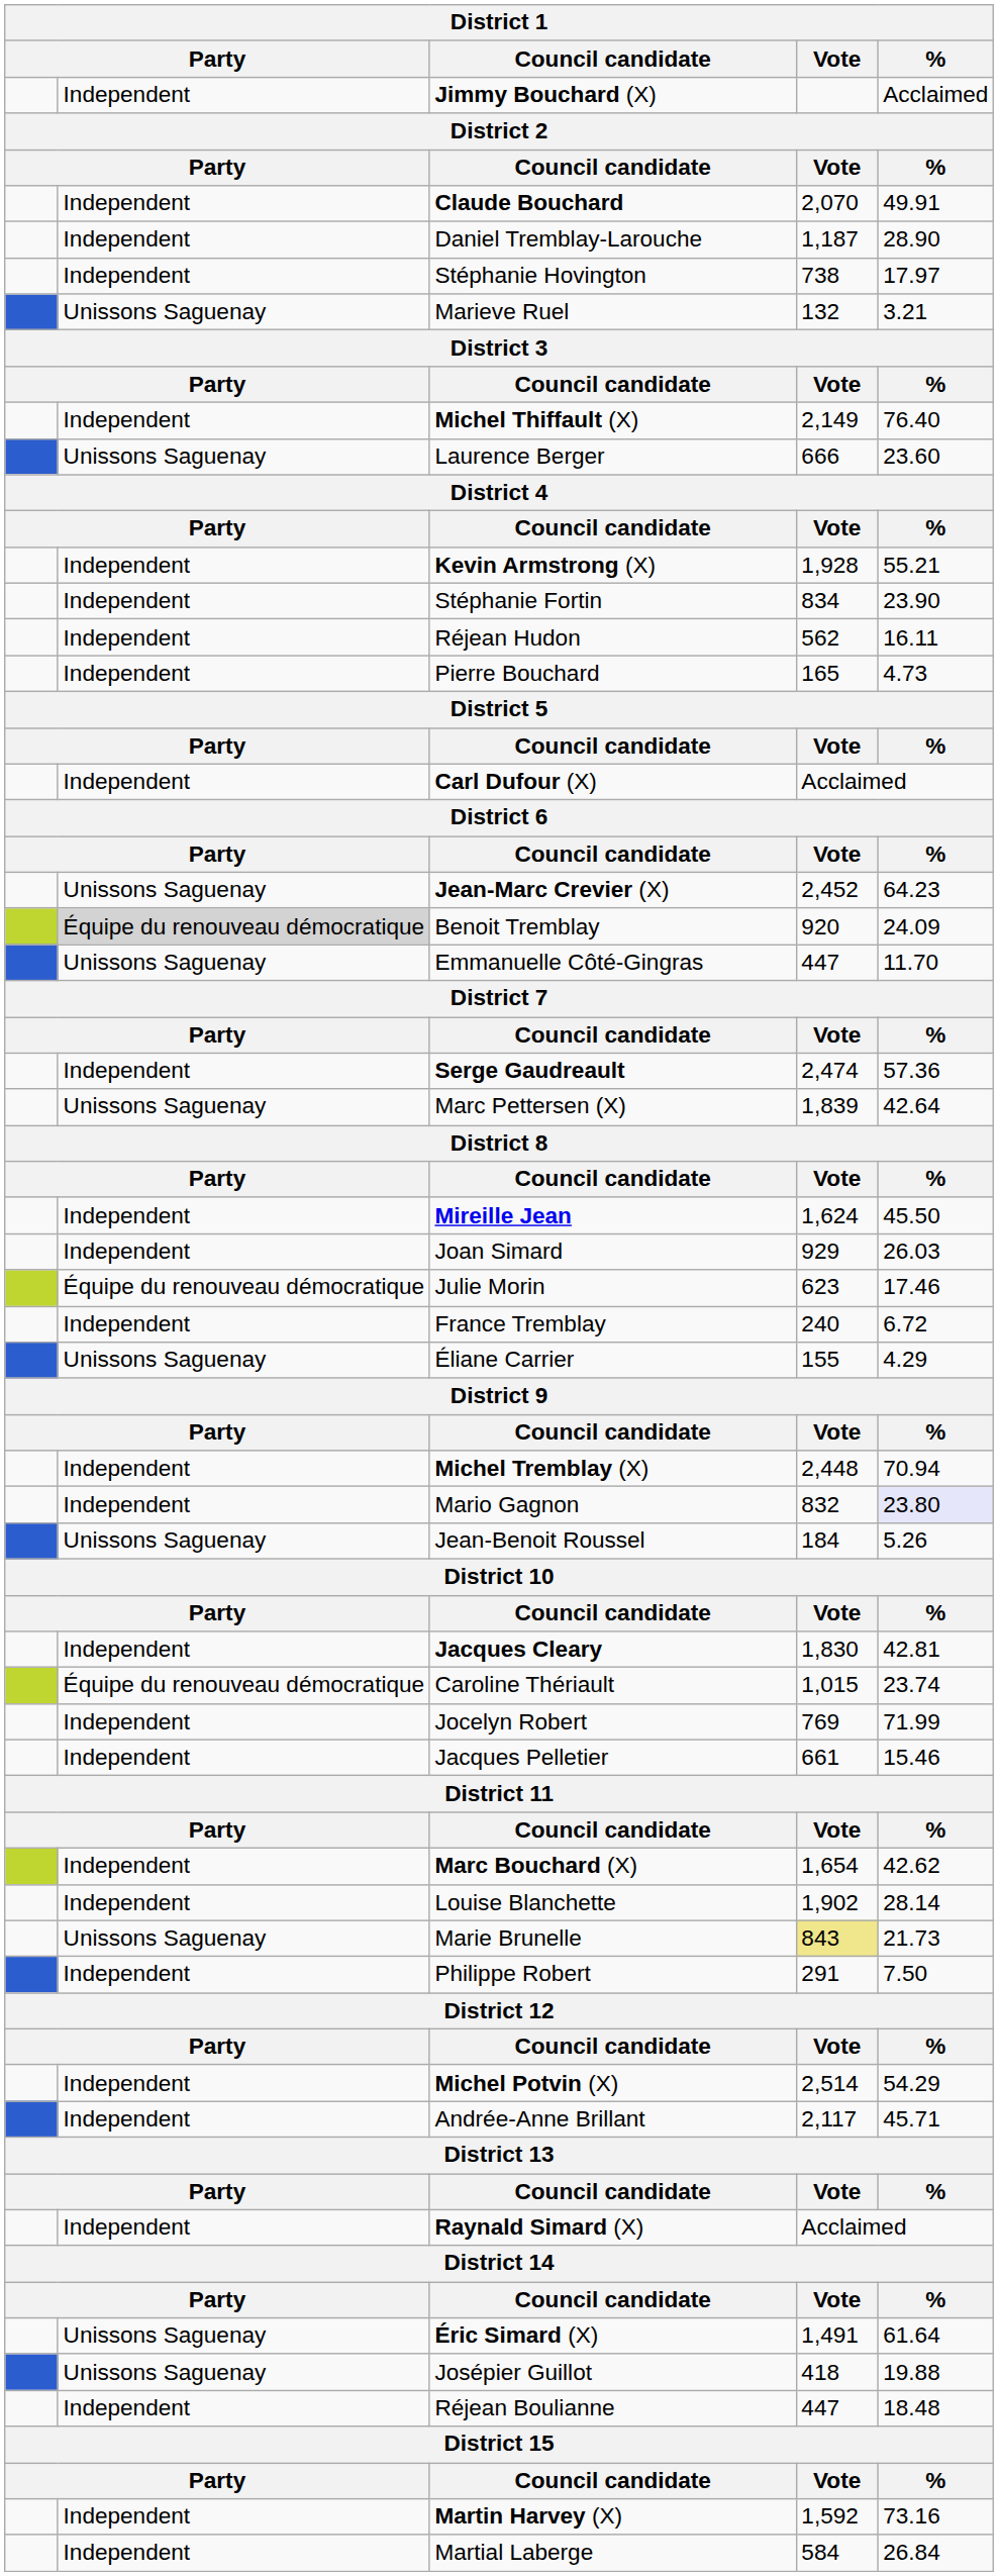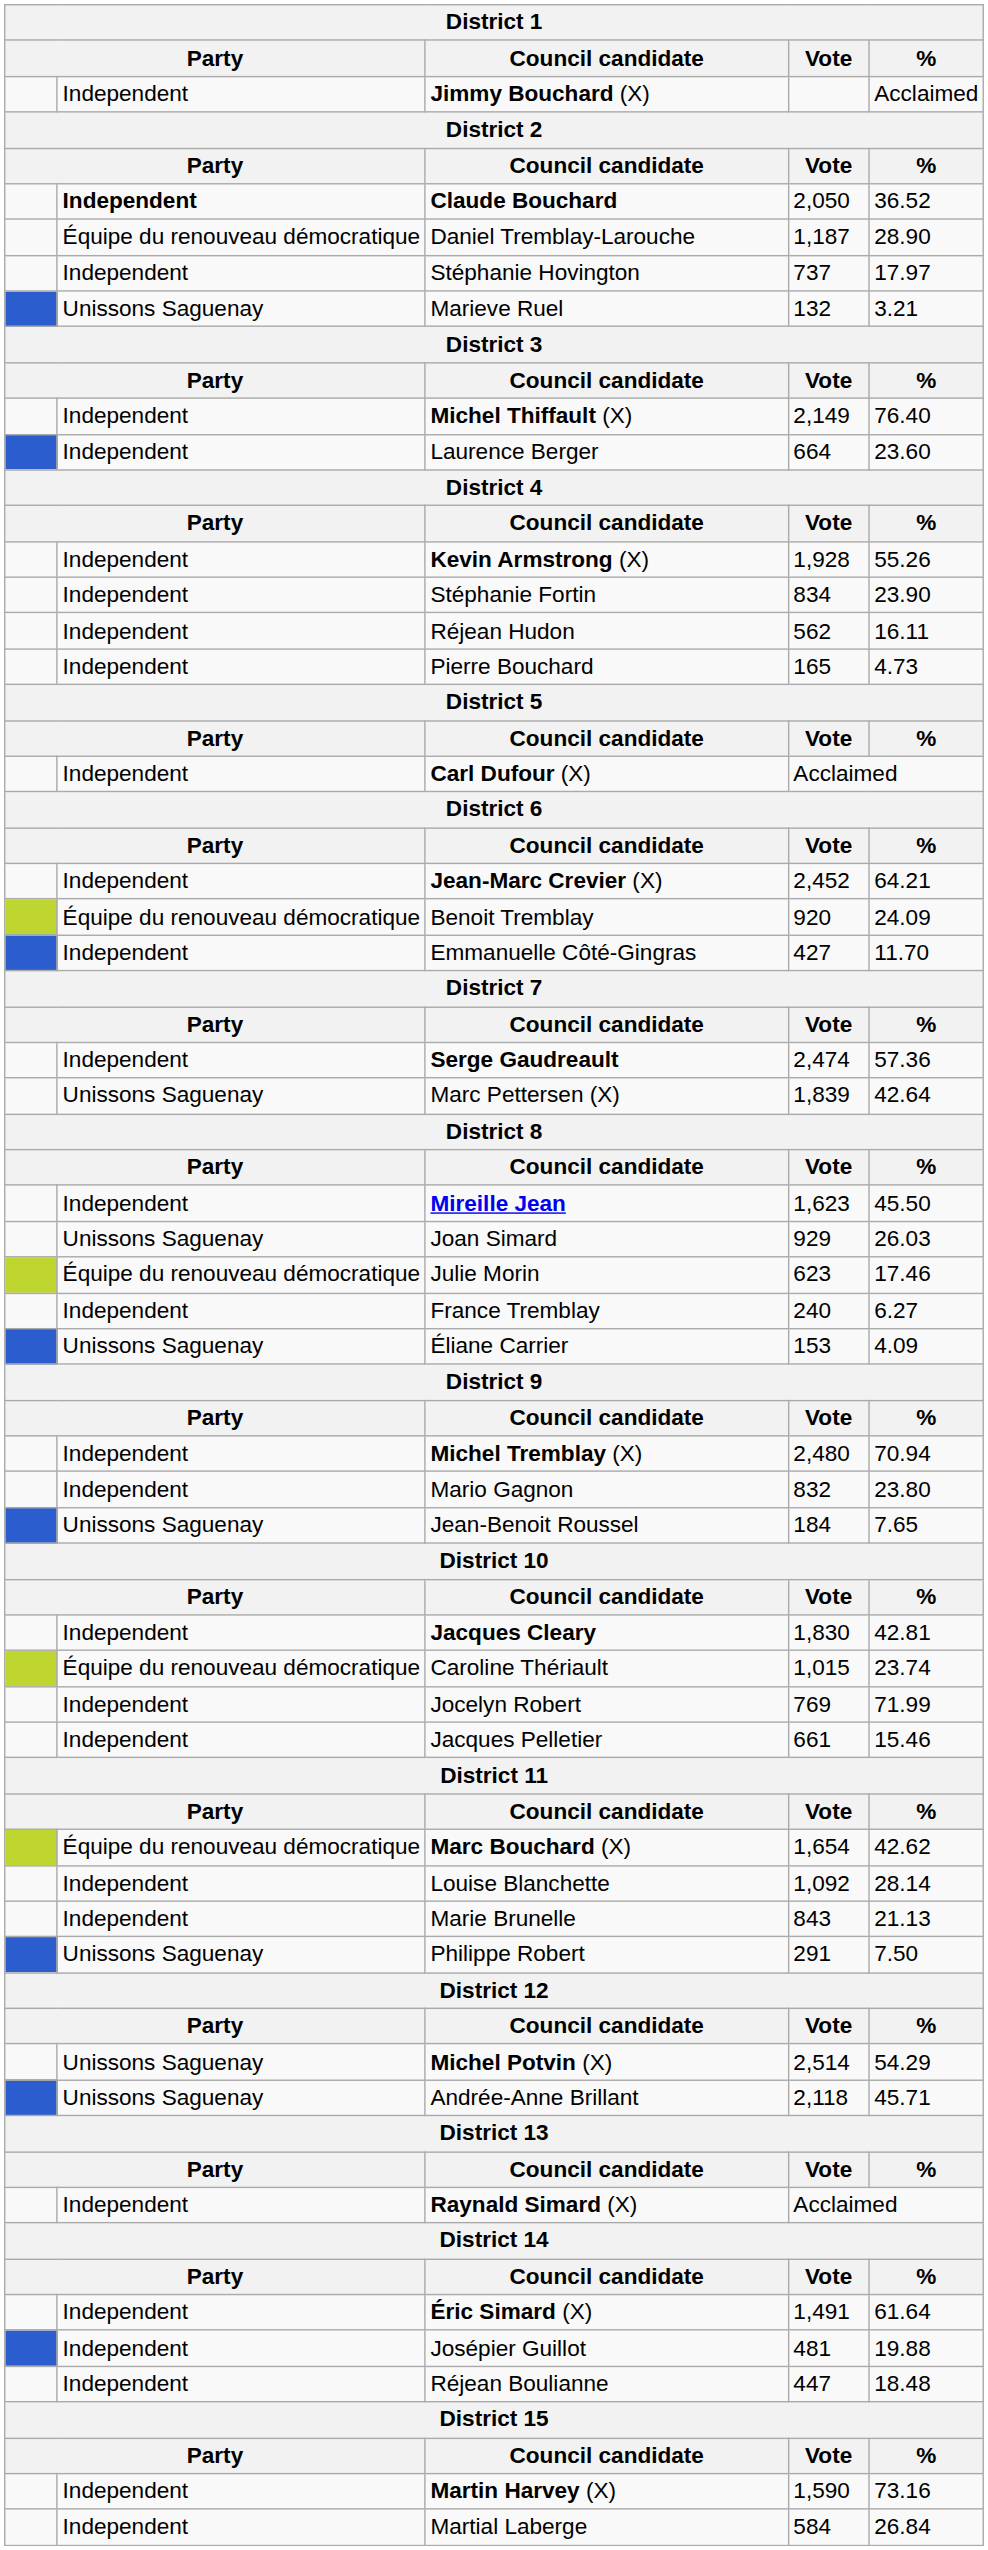 <table class="wikitable">
 <tr>
 <th colspan="5">District 1</th>
 </tr>
 <tr>
 <th bgcolor="#DDDDFF" width="230px" colspan="2">Party</th>
 <th bgcolor="#DDDDFF" width="250px">Council candidate</th>
 <th bgcolor="#DDDDFF" width="50px">Vote</th>
 <th bgcolor="#DDDDFF" width="30px">%</th>
 </tr>
 <tr>
 <td> </td>
 <td>Independent</td>
 <td><strong>Jimmy Bouchard</strong> (X)</td>
 <td></td>
 <td colspan="2">Acclaimed</td>
 </tr>
 <tr>
 <th colspan="5">District 2</th>
 </tr>
 <tr>
 <th bgcolor="#DDDDFF" width="230px" colspan="2">Party</th>
 <th bgcolor="#DDDDFF" width="250px">Council candidate</th>
 <th bgcolor="#DDDDFF" width="50px">Vote</th>
 <th bgcolor="#DDDDFF" width="30px">%</th>
 </tr>
 <tr>
 <td> </td>
-<td>Independent</td>
+<td><strong>Independent</strong></td>
 <td><strong>Claude Bouchard</strong></td>
-<td>2,070</td>
-<td>49.91</td>
+<td>2,050</td>
+<td>36.52</td>
 </tr>
 <tr>
 <td> </td>
-<td>Independent</td>
+<td>Équipe du renouveau démocratique</td>
 <td>Daniel Tremblay-Larouche</td>
 <td>1,187</td>
 <td>28.90</td>
 </tr>
 <tr>
 <td> </td>
 <td>Independent</td>
 <td>Stéphanie Hovington</td>
-<td>738</td>
+<td>737</td>
 <td>17.97</td>
 </tr>
 <tr>
 <td bgcolor=#2c5dcf width="30px"> </td>
 <td>Unissons Saguenay</td>
 <td>Marieve Ruel</td>
 <td>132</td>
 <td>3.21</td>
 </tr>
 <tr>
 <th colspan="5">District 3</th>
 </tr>
 <tr>
 <th bgcolor="#DDDDFF" width="230px" colspan="2">Party</th>
 <th bgcolor="#DDDDFF" width="250px">Council candidate</th>
 <th bgcolor="#DDDDFF" width="50px">Vote</th>
 <th bgcolor="#DDDDFF" width="30px">%</th>
 </tr>
 <tr>
 <td> </td>
 <td>Independent</td>
 <td><strong>Michel Thiffault</strong> (X)</td>
 <td>2,149</td>
 <td>76.40</td>
 </tr>
 <tr>
 <td bgcolor=#2c5dcf width="30px"> </td>
-<td>Unissons Saguenay</td>
+<td>Independent</td>
 <td>Laurence Berger</td>
-<td>666</td>
+<td>664</td>
 <td>23.60</td>
 </tr>
 <tr>
 <th colspan="5">District 4</th>
 </tr>
 <tr>
 <th bgcolor="#DDDDFF" width="230px" colspan="2">Party</th>
 <th bgcolor="#DDDDFF" width="250px">Council candidate</th>
 <th bgcolor="#DDDDFF" width="50px">Vote</th>
 <th bgcolor="#DDDDFF" width="30px">%</th>
 </tr>
 <tr>
 <td> </td>
 <td>Independent</td>
 <td><strong>Kevin Armstrong</strong> (X)</td>
 <td>1,928</td>
-<td>55.21</td>
+<td>55.26</td>
 </tr>
 <tr>
 <td> </td>
 <td>Independent</td>
 <td>Stéphanie Fortin</td>
 <td>834</td>
 <td>23.90</td>
 </tr>
 <tr>
 <td> </td>
 <td>Independent</td>
 <td>Réjean Hudon</td>
 <td>562</td>
 <td>16.11</td>
 </tr>
 <tr>
 <td> </td>
 <td>Independent</td>
 <td>Pierre Bouchard</td>
 <td>165</td>
 <td>4.73</td>
 </tr>
 <tr>
 <th colspan="5">District 5</th>
 </tr>
 <tr>
 <th bgcolor="#DDDDFF" width="230px" colspan="2">Party</th>
 <th bgcolor="#DDDDFF" width="250px">Council candidate</th>
 <th bgcolor="#DDDDFF" width="50px">Vote</th>
 <th bgcolor="#DDDDFF" width="30px">%</th>
 </tr>
 <tr>
 <td> </td>
 <td>Independent</td>
 <td><strong>Carl Dufour</strong> (X)</td>
 <td colspan="2">Acclaimed</td>
 </tr>
 <tr>
 <th colspan="5">District 6</th>
 </tr>
 <tr>
 <th bgcolor="#DDDDFF" width="230px" colspan="2">Party</th>
 <th bgcolor="#DDDDFF" width="250px">Council candidate</th>
 <th bgcolor="#DDDDFF" width="50px">Vote</th>
 <th bgcolor="#DDDDFF" width="30px">%</th>
 </tr>
 <tr>
 <td> </td>
-<td>Unissons Saguenay</td>
+<td>Independent</td>
 <td><strong>Jean-Marc Crevier</strong> (X)</td>
 <td>2,452</td>
-<td>64.23</td>
+<td>64.21</td>
 </tr>
 <tr>
 <td bgcolor=#BFD630 width="30px"> </td>
-<td style="background: lightgrey;">Équipe du renouveau démocratique</td>
+<td>Équipe du renouveau démocratique</td>
 <td>Benoit Tremblay</td>
 <td>920</td>
 <td>24.09</td>
 </tr>
 <tr>
 <td bgcolor=#2c5dcf width="30px"> </td>
-<td>Unissons Saguenay</td>
+<td>Independent</td>
 <td>Emmanuelle Côté-Gingras</td>
-<td>447</td>
+<td>427</td>
 <td>11.70</td>
 </tr>
 <tr>
 <th colspan="5">District 7</th>
 </tr>
 <tr>
 <th bgcolor="#DDDDFF" width="230px" colspan="2">Party</th>
 <th bgcolor="#DDDDFF" width="250px">Council candidate</th>
 <th bgcolor="#DDDDFF" width="50px">Vote</th>
 <th bgcolor="#DDDDFF" width="30px">%</th>
 </tr>
 <tr>
 <td> </td>
 <td>Independent</td>
 <td><strong>Serge Gaudreault</strong></td>
 <td>2,474</td>
 <td>57.36</td>
 </tr>
 <tr>
 <td> </td>
 <td>Unissons Saguenay</td>
 <td>Marc Pettersen (X)</td>
 <td>1,839</td>
 <td>42.64</td>
 </tr>
 <tr>
 <th colspan="5">District 8</th>
 </tr>
 <tr>
 <th bgcolor="#DDDDFF" width="230px" colspan="2">Party</th>
 <th bgcolor="#DDDDFF" width="250px">Council candidate</th>
 <th bgcolor="#DDDDFF" width="50px">Vote</th>
 <th bgcolor="#DDDDFF" width="30px">%</th>
 </tr>
 <tr>
 <td> </td>
 <td>Independent</td>
 <td><strong><a href='#'>Mireille Jean</a></strong></td>
-<td>1,624</td>
+<td>1,623</td>
 <td>45.50</td>
 </tr>
 <tr>
 <td> </td>
-<td>Independent</td>
+<td>Unissons Saguenay</td>
 <td>Joan Simard</td>
 <td>929</td>
 <td>26.03</td>
 </tr>
 <tr>
 <td bgcolor=#BFD630 width="30px"> </td>
 <td>Équipe du renouveau démocratique</td>
 <td>Julie Morin</td>
 <td>623</td>
 <td>17.46</td>
 </tr>
 <tr>
 <td> </td>
 <td>Independent</td>
 <td>France Tremblay</td>
 <td>240</td>
-<td>6.72</td>
+<td>6.27</td>
 </tr>
 <tr>
 <td bgcolor=#2c5dcf width="30px"> </td>
 <td>Unissons Saguenay</td>
 <td>Éliane Carrier</td>
-<td>155</td>
-<td>4.29</td>
+<td>153</td>
+<td>4.09</td>
 </tr>
 <tr>
 <th colspan="5">District 9</th>
 </tr>
 <tr>
 <th bgcolor="#DDDDFF" width="230px" colspan="2">Party</th>
 <th bgcolor="#DDDDFF" width="250px">Council candidate</th>
 <th bgcolor="#DDDDFF" width="50px">Vote</th>
 <th bgcolor="#DDDDFF" width="30px">%</th>
 </tr>
 <tr>
 <td> </td>
 <td>Independent</td>
 <td><strong>Michel Tremblay</strong> (X)</td>
-<td>2,448</td>
+<td>2,480</td>
 <td>70.94</td>
 </tr>
 <tr>
 <td> </td>
 <td>Independent</td>
 <td>Mario Gagnon</td>
 <td>832</td>
-<td style="background: lavender;">23.80</td>
+<td>23.80</td>
 </tr>
 <tr>
 <td bgcolor=#2c5dcf width="30px"> </td>
 <td>Unissons Saguenay</td>
 <td>Jean-Benoit Roussel</td>
 <td>184</td>
-<td>5.26</td>
+<td>7.65</td>
 </tr>
 <tr>
 <th colspan="5">District 10</th>
 </tr>
 <tr>
 <th bgcolor="#DDDDFF" width="230px" colspan="2">Party</th>
 <th bgcolor="#DDDDFF" width="250px">Council candidate</th>
 <th bgcolor="#DDDDFF" width="50px">Vote</th>
 <th bgcolor="#DDDDFF" width="30px">%</th>
 </tr>
 <tr>
 <td> </td>
 <td>Independent</td>
 <td><strong>Jacques Cleary</strong></td>
 <td>1,830</td>
 <td>42.81</td>
 </tr>
 <tr>
 <td bgcolor=#BFD630 width="30px"> </td>
 <td>Équipe du renouveau démocratique</td>
 <td>Caroline Thériault</td>
 <td>1,015</td>
 <td>23.74</td>
 </tr>
 <tr>
 <td> </td>
 <td>Independent</td>
 <td>Jocelyn Robert</td>
 <td>769</td>
 <td>71.99</td>
 </tr>
 <tr>
 <td> </td>
 <td>Independent</td>
 <td>Jacques Pelletier</td>
 <td>661</td>
 <td>15.46</td>
 </tr>
 <tr>
 <th colspan="5">District 11</th>
 </tr>
 <tr>
 <th bgcolor="#DDDDFF" width="230px" colspan="2">Party</th>
 <th bgcolor="#DDDDFF" width="250px">Council candidate</th>
 <th bgcolor="#DDDDFF" width="50px">Vote</th>
 <th bgcolor="#DDDDFF" width="30px">%</th>
 </tr>
 <tr>
 <td bgcolor=#BFD630 width="30px"> </td>
-<td>Independent</td>
+<td>Équipe du renouveau démocratique</td>
 <td><strong>Marc Bouchard</strong> (X)</td>
 <td>1,654</td>
 <td>42.62</td>
 </tr>
 <tr>
 <td> </td>
 <td>Independent</td>
 <td>Louise Blanchette</td>
-<td>1,902</td>
+<td>1,092</td>
 <td>28.14</td>
 </tr>
 <tr>
 <td> </td>
-<td>Unissons Saguenay</td>
+<td>Independent</td>
 <td>Marie Brunelle</td>
-<td style="background: khaki;">843</td>
-<td>21.73</td>
+<td>843</td>
+<td>21.13</td>
 </tr>
 <tr>
 <td bgcolor=#2c5dcf width="30px"> </td>
-<td>Independent</td>
+<td>Unissons Saguenay</td>
 <td>Philippe Robert</td>
 <td>291</td>
 <td>7.50</td>
 </tr>
 <tr>
 <th colspan="5">District 12</th>
 </tr>
 <tr>
 <th bgcolor="#DDDDFF" width="230px" colspan="2">Party</th>
 <th bgcolor="#DDDDFF" width="250px">Council candidate</th>
 <th bgcolor="#DDDDFF" width="50px">Vote</th>
 <th bgcolor="#DDDDFF" width="30px">%</th>
 </tr>
 <tr>
 <td> </td>
-<td>Independent</td>
+<td>Unissons Saguenay</td>
 <td><strong>Michel Potvin</strong> (X)</td>
 <td>2,514</td>
 <td>54.29</td>
 </tr>
 <tr>
 <td bgcolor=#2c5dcf width="30px"> </td>
-<td>Independent</td>
+<td>Unissons Saguenay</td>
 <td>Andrée-Anne Brillant</td>
-<td>2,117</td>
+<td>2,118</td>
 <td>45.71</td>
 </tr>
 <tr>
 <th colspan="5">District 13</th>
 </tr>
 <tr>
 <th bgcolor="#DDDDFF" width="230px" colspan="2">Party</th>
 <th bgcolor="#DDDDFF" width="250px">Council candidate</th>
 <th bgcolor="#DDDDFF" width="50px">Vote</th>
 <th bgcolor="#DDDDFF" width="30px">%</th>
 </tr>
 <tr>
 <td> </td>
 <td>Independent</td>
 <td><strong>Raynald Simard</strong> (X)</td>
 <td colspan="2">Acclaimed</td>
 </tr>
 <tr>
 <th colspan="5">District 14</th>
 </tr>
 <tr>
 <th bgcolor="#DDDDFF" width="230px" colspan="2">Party</th>
 <th bgcolor="#DDDDFF" width="250px">Council candidate</th>
 <th bgcolor="#DDDDFF" width="50px">Vote</th>
 <th bgcolor="#DDDDFF" width="30px">%</th>
 </tr>
 <tr>
 <td> </td>
-<td>Unissons Saguenay</td>
+<td>Independent</td>
 <td><strong>Éric Simard</strong> (X)</td>
 <td>1,491</td>
 <td>61.64</td>
 </tr>
 <tr>
 <td bgcolor=#2c5dcf width="30px"> </td>
-<td>Unissons Saguenay</td>
+<td>Independent</td>
 <td>Josépier Guillot</td>
-<td>418</td>
+<td>481</td>
 <td>19.88</td>
 </tr>
 <tr>
 <td> </td>
 <td>Independent</td>
 <td>Réjean Boulianne</td>
 <td>447</td>
 <td>18.48</td>
 </tr>
 <tr>
 <th colspan="5">District 15</th>
 </tr>
 <tr>
 <th bgcolor="#DDDDFF" width="230px" colspan="2">Party</th>
 <th bgcolor="#DDDDFF" width="250px">Council candidate</th>
 <th bgcolor="#DDDDFF" width="50px">Vote</th>
 <th bgcolor="#DDDDFF" width="30px">%</th>
 </tr>
 <tr>
 <td> </td>
 <td>Independent</td>
 <td><strong>Martin Harvey</strong> (X)</td>
-<td>1,592</td>
+<td>1,590</td>
 <td>73.16</td>
 </tr>
 <tr>
 <td> </td>
 <td>Independent</td>
 <td>Martial Laberge</td>
 <td>584</td>
 <td>26.84</td>
 </tr>
 </table>
